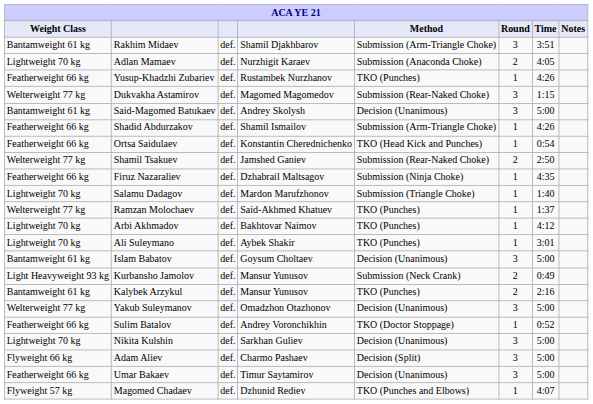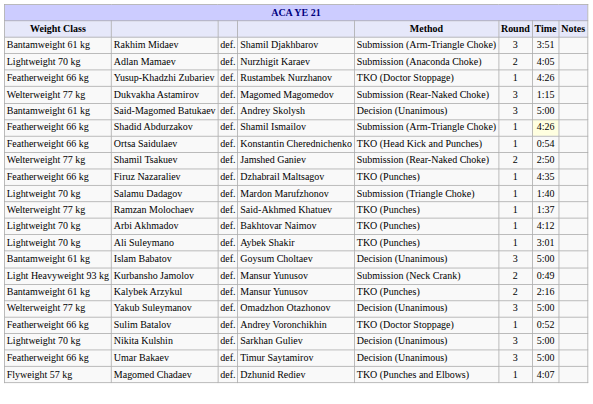 <table class="wikitable" style="font-size: 80%;">
 <tr>
 <th colspan="8" style="background-color: #ccf; color: #000080; text-align: center;"><strong>ACA YE 21</strong></th>
 </tr>
 <tr>
 <th colspan="1" style="background-color: #E6E8FA; color: #000000; text-align: center;">Weight Class</th>
 <th colspan="1" style="background-color: #E6E8FA; color: #000000; text-align: center;"></th>
 <th colspan="1" style="background-color: #E6E8FA; color: #000000; text-align: center;"></th>
 <th colspan="1" style="background-color: #E6E8FA; color: #000000; text-align: center;"></th>
 <th colspan="1" style="background-color: #E6E8FA; color: #000000; text-align: center;">Method</th>
 <th colspan="1" style="background-color: #E6E8FA; color: #000000; text-align: center;">Round</th>
 <th colspan="1" style="background-color: #E6E8FA; color: #000000; text-align: center;">Time</th>
 <th colspan="1" style="background-color: #E6E8FA; color: #000000; text-align: center;">Notes</th>
 </tr>
 <tr>
 <td>Bantamweight 61 kg</td>
 <td> Rakhim Midaev</td>
 <td>def.</td>
 <td> Shamil Djakhbarov</td>
 <td>Submission (Arm-Triangle Choke)</td>
 <td align=center>3</td>
 <td align=center>3:51</td>
 <td></td>
 </tr>
 <tr>
 <td>Lightweight 70 kg</td>
 <td> Adlan Mamaev</td>
 <td>def.</td>
 <td> Nurzhigit Karaev</td>
 <td>Submission (Anaconda Choke)</td>
 <td align=center>2</td>
 <td align=center>4:05</td>
 <td></td>
 </tr>
 <tr>
 <td>Featherweight 66 kg</td>
 <td> Yusup-Khadzhi Zubariev</td>
 <td>def.</td>
 <td> Rustambek Nurzhanov</td>
-<td>TKO (Punches)</td>
+<td>TKO (Doctor Stoppage)</td>
 <td align=center>1</td>
 <td align=center>4:26</td>
 <td></td>
 </tr>
 <tr>
 <td>Welterweight 77 kg</td>
 <td> Dukvakha Astamirov</td>
 <td>def.</td>
 <td> Magomed Magomedov</td>
 <td>Submission (Rear-Naked Choke)</td>
 <td align=center>3</td>
 <td align=center>1:15</td>
 <td></td>
 </tr>
 <tr>
 <td>Bantamweight 61 kg</td>
 <td> Said-Magomed Batukaev</td>
 <td>def.</td>
 <td> Andrey Skolysh</td>
 <td>Decision (Unanimous)</td>
 <td align=center>3</td>
 <td align=center>5:00</td>
 <td></td>
 </tr>
 <tr>
 <td>Featherweight 66 kg</td>
 <td> Shadid Abdurzakov</td>
 <td>def.</td>
 <td> Shamil Ismailov</td>
 <td>Submission (Arm-Triangle Choke)</td>
 <td align=center>1</td>
-<td align=center>4:26</td>
+<td align=center style="background: lightyellow;">4:26</td>
 <td></td>
 </tr>
 <tr>
 <td>Featherweight 66 kg</td>
 <td> Ortsa Saidulaev</td>
 <td>def.</td>
 <td> Konstantin Cherednichenko</td>
 <td>TKO (Head Kick and Punches)</td>
 <td align=center>1</td>
 <td align=center>0:54</td>
 <td></td>
 </tr>
 <tr>
 <td>Welterweight 77 kg</td>
 <td> Shamil Tsakuev</td>
 <td>def.</td>
 <td> Jamshed Ganiev</td>
 <td>Submission (Rear-Naked Choke)</td>
 <td align=center>2</td>
 <td align=center>2:50</td>
 <td></td>
 </tr>
 <tr>
 <td>Featherweight 66 kg</td>
 <td> Firuz Nazaraliev</td>
 <td>def.</td>
 <td> Dzhabrail Maltsagov</td>
-<td>Submission (Ninja Choke)</td>
+<td>TKO (Punches)</td>
 <td align=center>1</td>
 <td align=center>4:35</td>
 <td></td>
 </tr>
 <tr>
 <td>Lightweight 70 kg</td>
 <td> Salamu Dadagov</td>
 <td>def.</td>
 <td> Mardon Marufzhonov</td>
 <td>Submission (Triangle Choke)</td>
 <td align=center>1</td>
 <td align=center>1:40</td>
 <td></td>
 </tr>
 <tr>
 <td>Welterweight 77 kg</td>
 <td> Ramzan Molochaev</td>
 <td>def.</td>
 <td> Said-Akhmed Khatuev</td>
 <td>TKO (Punches)</td>
 <td align=center>1</td>
 <td align=center>1:37</td>
 <td></td>
 </tr>
 <tr>
 <td>Lightweight 70 kg</td>
 <td> Arbi Akhmadov</td>
 <td>def.</td>
 <td> Bakhtovar Naimov</td>
 <td>TKO (Punches)</td>
 <td align=center>1</td>
 <td align=center>4:12</td>
 <td></td>
 </tr>
 <tr>
 <td>Lightweight 70 kg</td>
 <td> Ali Suleymano</td>
 <td>def.</td>
 <td> Aybek Shakir</td>
 <td>TKO (Punches)</td>
 <td align=center>1</td>
 <td align=center>3:01</td>
 <td></td>
 </tr>
 <tr>
 <td>Bantamweight 61 kg</td>
 <td> Islam Babatov</td>
 <td>def.</td>
 <td> Goysum Choltaev</td>
 <td>Decision (Unanimous)</td>
 <td align=center>3</td>
 <td align=center>5:00</td>
 <td></td>
 </tr>
 <tr>
 <td>Light Heavyweight 93 kg</td>
 <td> Kurbansho Jamolov</td>
 <td>def.</td>
 <td> Mansur Yunusov</td>
 <td>Submission (Neck Crank)</td>
 <td align=center>2</td>
 <td align=center>0:49</td>
 <td></td>
 </tr>
 <tr>
 <td>Bantamweight 61 kg</td>
 <td> Kalybek Arzykul</td>
 <td>def.</td>
 <td> Mansur Yunusov</td>
 <td>TKO (Punches)</td>
 <td align=center>2</td>
 <td align=center>2:16</td>
 <td></td>
 </tr>
 <tr>
 <td>Welterweight 77 kg</td>
 <td> Yakub Suleymanov</td>
 <td>def.</td>
 <td> Omadzhon Otazhonov</td>
 <td>Decision (Unanimous)</td>
 <td align=center>3</td>
 <td align=center>5:00</td>
 <td></td>
 </tr>
 <tr>
 <td>Featherweight 66 kg</td>
 <td> Sulim Batalov</td>
 <td>def.</td>
 <td> Andrey Voronchikhin</td>
 <td>TKO (Doctor Stoppage)</td>
 <td align=center>1</td>
 <td align=center>0:52</td>
 <td></td>
 </tr>
 <tr>
 <td>Lightweight 70 kg</td>
 <td> Nikita Kulshin</td>
 <td>def.</td>
 <td> Sarkhan Guliev</td>
 <td>Decision (Unanimous)</td>
 <td align=center>3</td>
 <td align=center>5:00</td>
 <td></td>
 </tr>
 <tr>
-<td>Flyweight 66 kg</td>
-<td> Adam Aliev</td>
-<td>def.</td>
-<td> Charmo Pashaev</td>
-<td>Decision (Split)</td>
-<td align=center>3</td>
-<td align=center>5:00</td>
-<td></td>
-</tr>
-<tr>
 <td>Featherweight 66 kg</td>
 <td> Umar Bakaev</td>
 <td>def.</td>
 <td> Timur Saytamirov</td>
 <td>Decision (Unanimous)</td>
 <td align=center>3</td>
 <td align=center>5:00</td>
 <td></td>
 </tr>
 <tr>
 <td>Flyweight 57 kg</td>
 <td> Magomed Chadaev</td>
 <td>def.</td>
 <td> Dzhunid Rediev</td>
 <td>TKO (Punches and Elbows)</td>
 <td align=center>1</td>
 <td align=center>4:07</td>
 <td></td>
 </tr>
 </table>
